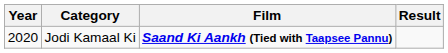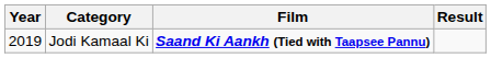 <table class="wikitable" style="font-size: 90%;">
 <tr>
 <th>Year</th>
 <th>Category</th>
 <th>Film</th>
 <th>Result</th>
 </tr>
 <tr>
-<td>2020</td>
+<td>2019</td>
 <td>Jodi Kamaal Ki</td>
 <td><strong><em><a href='#'>Saand Ki Aankh</a></em> <small>(Tied with <a href='#'>Taapsee Pannu</a>)</small></strong></td>
 <td></td>
 </tr>
 </table>
